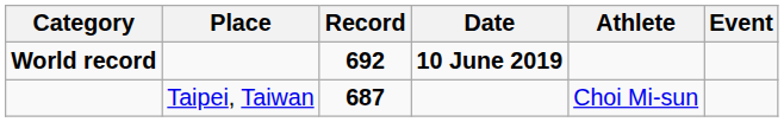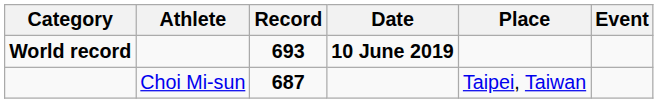 <table class="wikitable" style="text-align:center">
 <tr>
 <th>Category</th>
-<th>Place</th>
+<th>Athlete</th>
 <th>Record</th>
 <th>Date</th>
-<th>Athlete</th>
+<th>Place</th>
 <th>Event</th>
 </tr>
 <tr>
 <td><strong>World record</strong></td>
+<td align="left"></td>
+<td><strong>693</strong></td>
+<td><strong>10 June 2019</strong></td>
 <td></td>
-<td><strong>692</strong></td>
-<td><strong>10 June 2019</strong></td>
-<td align="left"></td>
 <td></td>
 </tr>
 <tr>
 <td><strong></strong></td>
-<td><a href='#'>Taipei</a>, <a href='#'>Taiwan</a></td>
+<td align="left"> <a href='#'>Choi Mi-sun</a></td>
 <td><strong>687</strong></td>
 <td></td>
-<td align="left"> <a href='#'>Choi Mi-sun</a></td>
+<td><a href='#'>Taipei</a>, <a href='#'>Taiwan</a></td>
 <td></td>
 </tr>
 </table>
